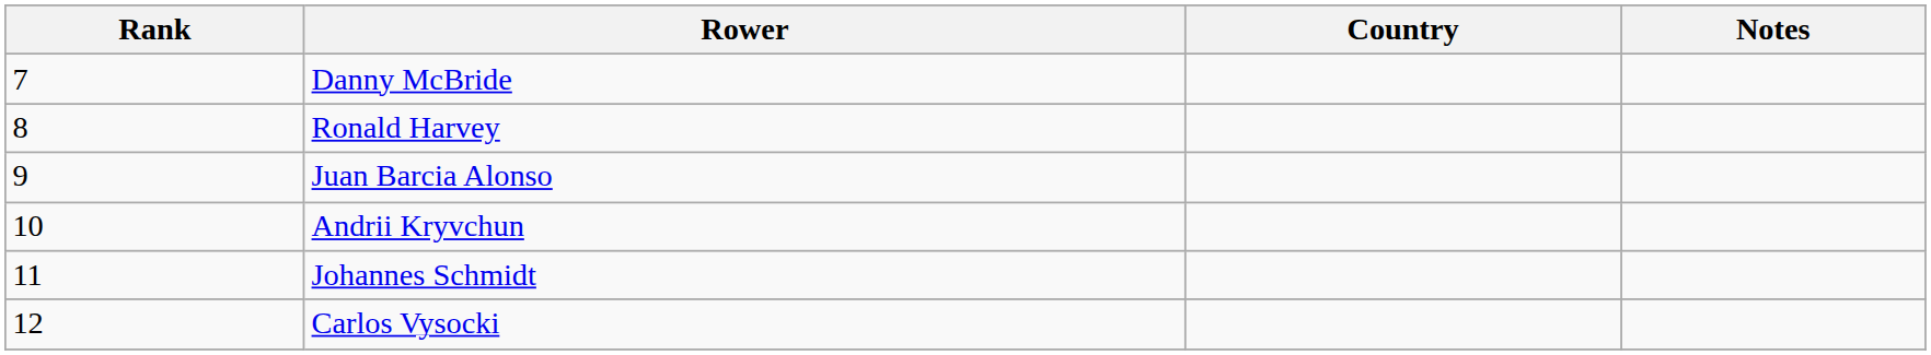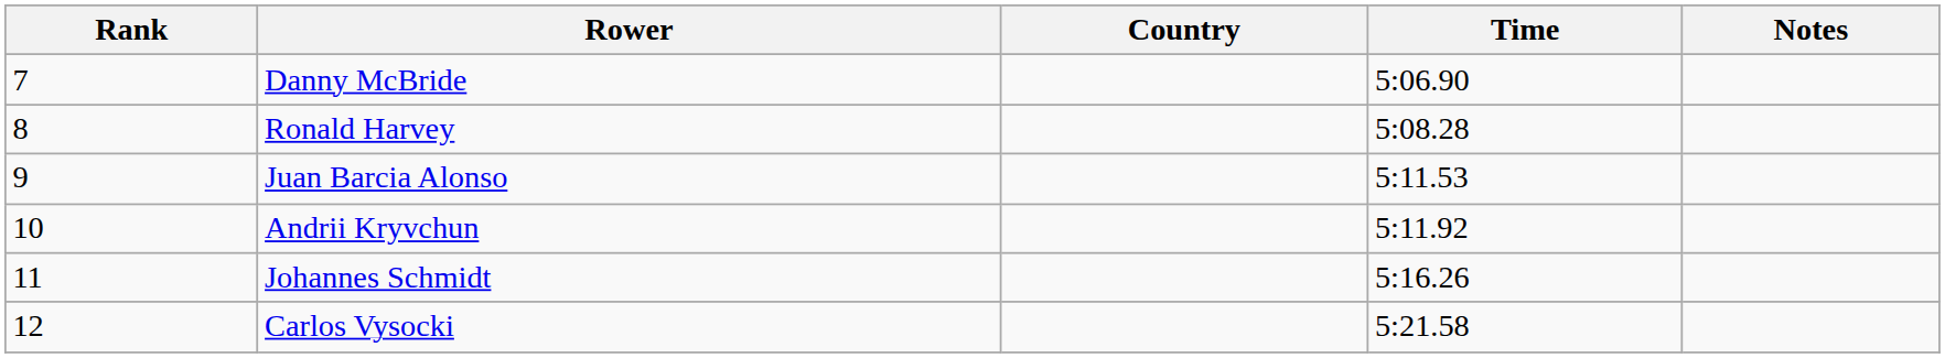 <table class="wikitable" width=50%>
 <tr>
 <th>Rank</th>
 <th>Rower</th>
 <th>Country</th>
+<th>Time</th>
 <th>Notes</th>
 </tr>
 <tr>
 <td>7</td>
 <td><a href='#'>Danny McBride</a></td>
 <td></td>
+<td>5:06.90</td>
 <td></td>
 </tr>
 <tr>
 <td>8</td>
 <td><a href='#'>Ronald Harvey</a></td>
 <td></td>
+<td>5:08.28</td>
 <td></td>
 </tr>
 <tr>
 <td>9</td>
 <td><a href='#'>Juan Barcia Alonso</a></td>
 <td></td>
+<td>5:11.53</td>
 <td></td>
 </tr>
 <tr>
 <td>10</td>
 <td><a href='#'>Andrii Kryvchun</a></td>
 <td></td>
+<td>5:11.92</td>
 <td></td>
 </tr>
 <tr>
 <td>11</td>
 <td><a href='#'>Johannes Schmidt</a></td>
 <td></td>
+<td>5:16.26</td>
 <td></td>
 </tr>
 <tr>
 <td>12</td>
 <td><a href='#'>Carlos Vysocki</a></td>
 <td></td>
+<td>5:21.58</td>
 <td></td>
 </tr>
 </table>
